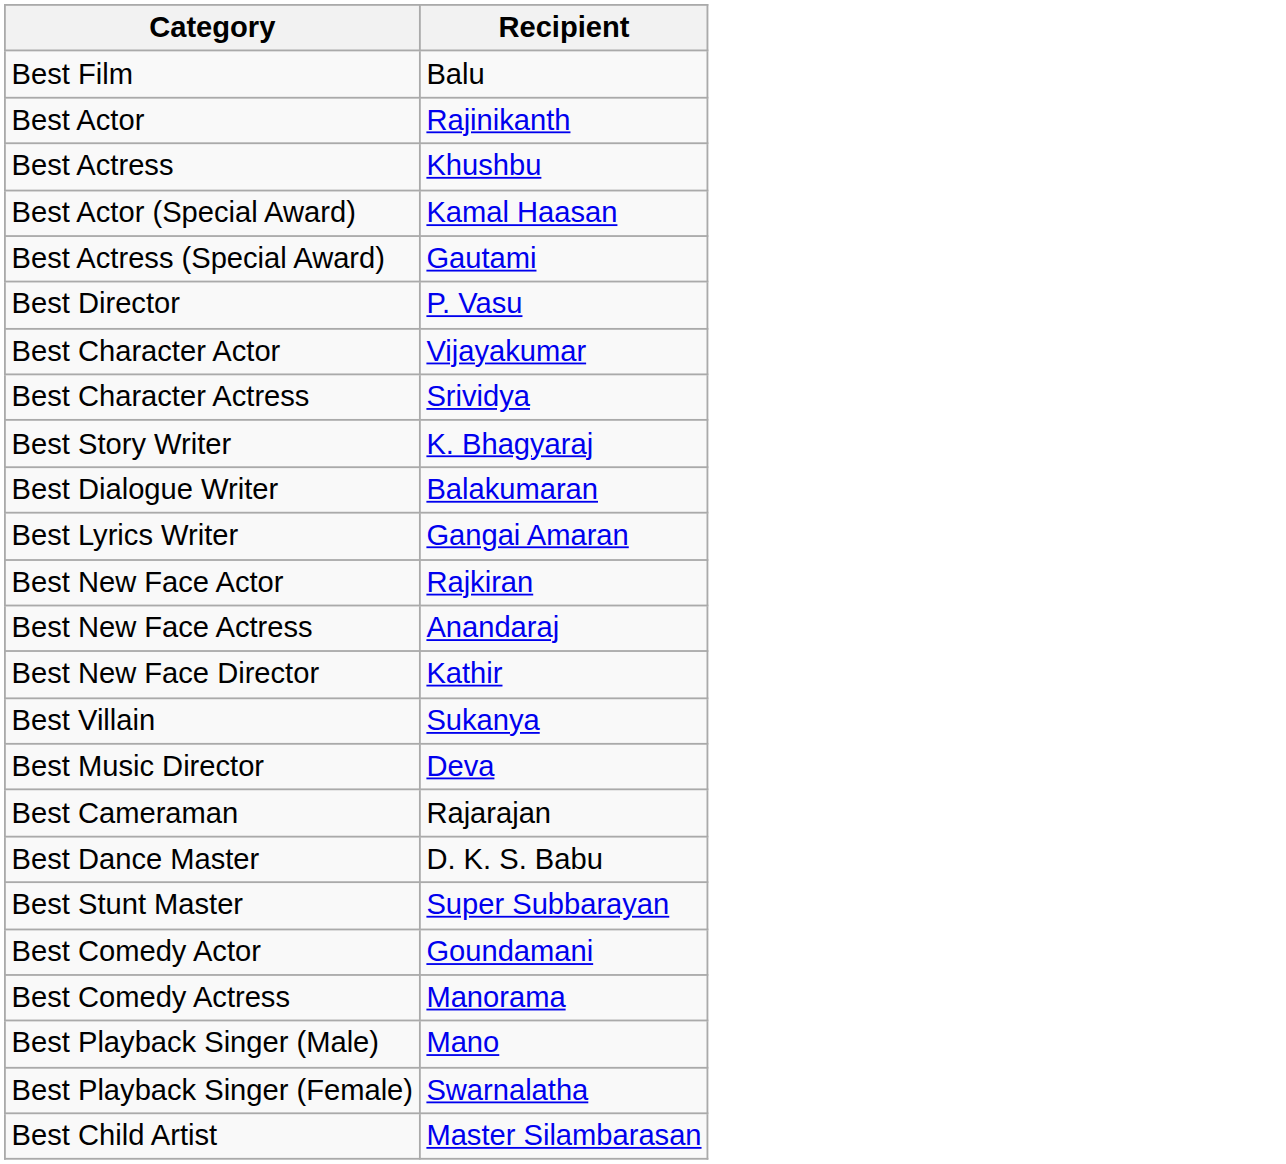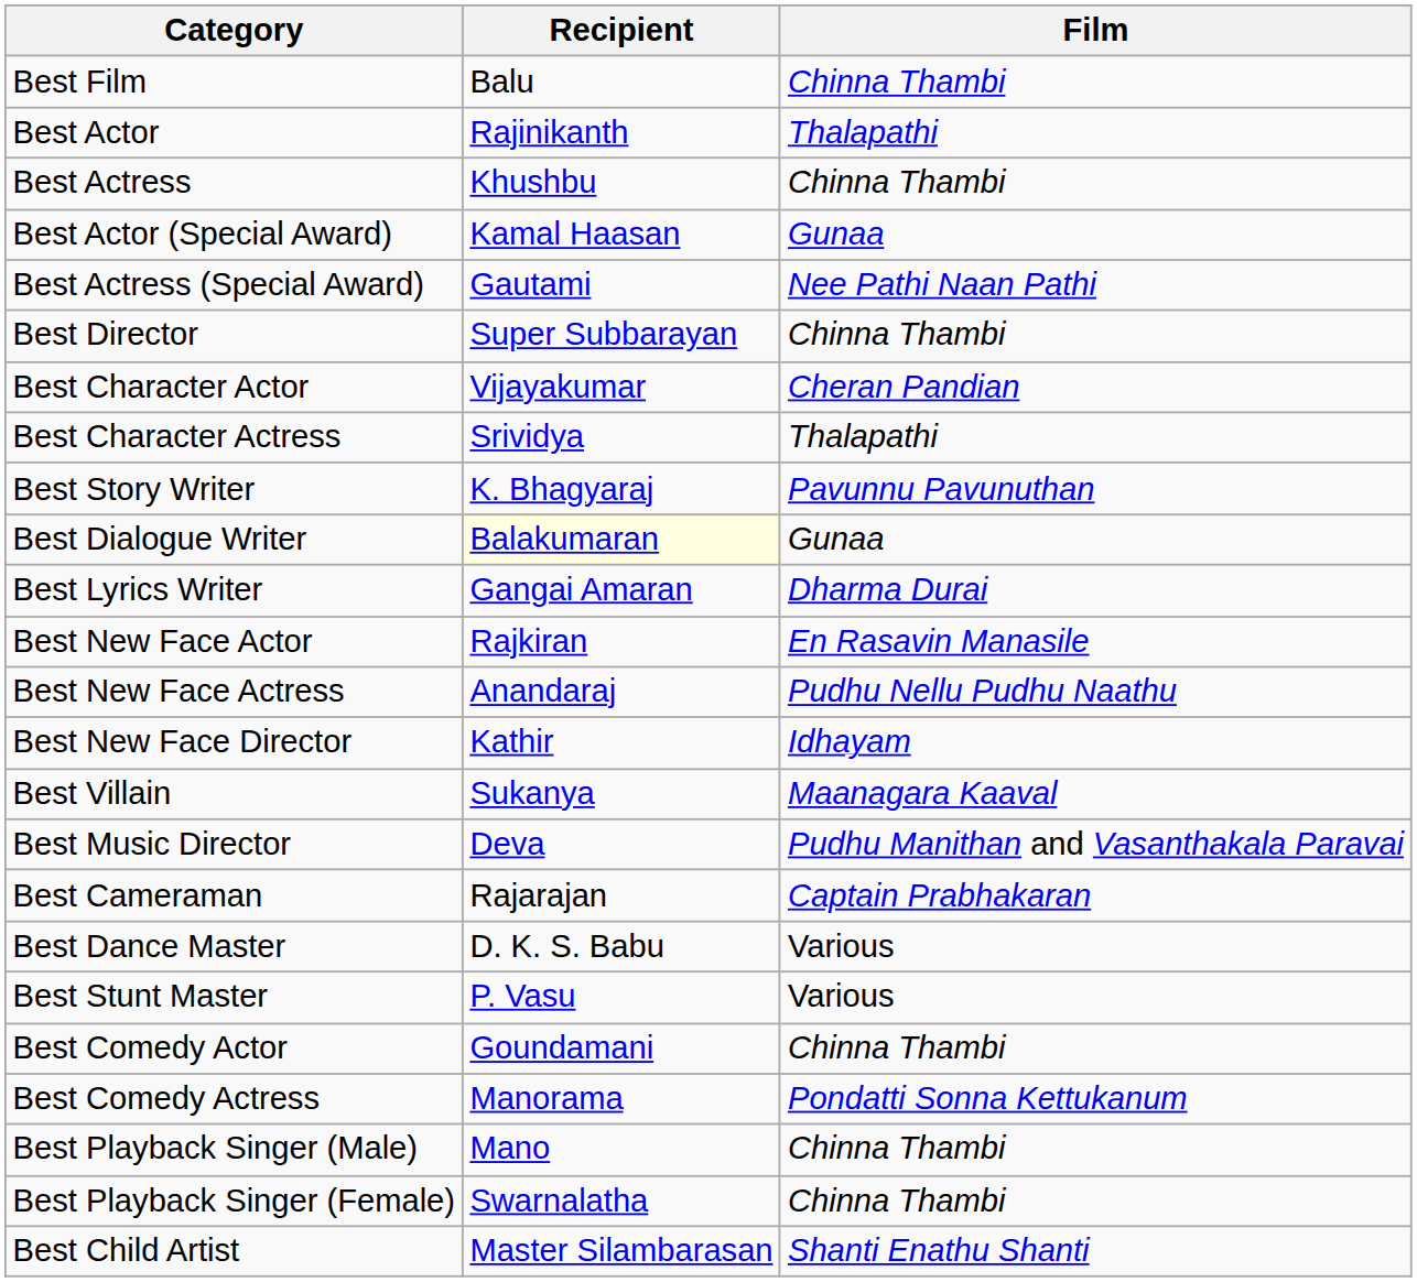 <table class="wikitable">
 <tr>
 <th>Category</th>
 <th>Recipient</th>
+<th>Film</th>
 </tr>
 <tr>
 <td>Best Film</td>
 <td>Balu</td>
+<td><em><a href='#'>Chinna Thambi</a></em></td>
 </tr>
 <tr>
 <td>Best Actor</td>
 <td><a href='#'>Rajinikanth</a></td>
+<td><em><a href='#'>Thalapathi</a></em></td>
 </tr>
 <tr>
 <td>Best Actress</td>
 <td><a href='#'>Khushbu</a></td>
+<td><em>Chinna Thambi</em></td>
 </tr>
 <tr>
 <td>Best Actor (Special Award)</td>
 <td><a href='#'>Kamal Haasan</a></td>
+<td><em><a href='#'>Gunaa</a></em></td>
 </tr>
 <tr>
 <td>Best Actress (Special Award)</td>
 <td><a href='#'>Gautami</a></td>
+<td><em><a href='#'>Nee Pathi Naan Pathi</a></em></td>
 </tr>
 <tr>
 <td>Best Director</td>
-<td><a href='#'>P. Vasu</a></td>
+<td><a href='#'>Super Subbarayan</a></td>
+<td><em>Chinna Thambi</em></td>
 </tr>
 <tr>
 <td>Best Character Actor</td>
 <td><a href='#'>Vijayakumar</a></td>
+<td><em><a href='#'>Cheran Pandian</a></em></td>
 </tr>
 <tr>
 <td>Best Character Actress</td>
 <td><a href='#'>Srividya</a></td>
+<td><em>Thalapathi</em></td>
 </tr>
 <tr>
 <td>Best Story Writer</td>
 <td><a href='#'>K. Bhagyaraj</a></td>
+<td><em><a href='#'>Pavunnu Pavunuthan</a></em></td>
 </tr>
 <tr>
 <td>Best Dialogue Writer</td>
-<td><a href='#'>Balakumaran</a></td>
+<td style="background: lightyellow;"><a href='#'>Balakumaran</a></td>
+<td><em>Gunaa</em></td>
 </tr>
 <tr>
 <td>Best Lyrics Writer</td>
 <td><a href='#'>Gangai Amaran</a></td>
+<td><em><a href='#'>Dharma Durai</a></em></td>
 </tr>
 <tr>
 <td>Best New Face Actor</td>
 <td><a href='#'>Rajkiran</a></td>
+<td><em><a href='#'>En Rasavin Manasile</a></em></td>
 </tr>
 <tr>
 <td>Best New Face Actress</td>
 <td><a href='#'>Anandaraj</a></td>
+<td><em><a href='#'>Pudhu Nellu Pudhu Naathu</a></em></td>
 </tr>
 <tr>
 <td>Best New Face Director</td>
 <td><a href='#'>Kathir</a></td>
+<td><em><a href='#'>Idhayam</a></em></td>
 </tr>
 <tr>
 <td>Best Villain</td>
 <td><a href='#'>Sukanya</a></td>
+<td><em><a href='#'>Maanagara Kaaval</a></em></td>
 </tr>
 <tr>
 <td>Best Music Director</td>
 <td><a href='#'>Deva</a></td>
+<td><em><a href='#'>Pudhu Manithan</a></em> and <em><a href='#'>Vasanthakala Paravai</a></em></td>
 </tr>
 <tr>
 <td>Best Cameraman</td>
 <td>Rajarajan</td>
+<td><em><a href='#'>Captain Prabhakaran</a></em></td>
 </tr>
 <tr>
 <td>Best Dance Master</td>
 <td>D. K. S. Babu</td>
+<td>Various</td>
 </tr>
 <tr>
 <td>Best Stunt Master</td>
-<td><a href='#'>Super Subbarayan</a></td>
+<td><a href='#'>P. Vasu</a></td>
+<td>Various</td>
 </tr>
 <tr>
 <td>Best Comedy Actor</td>
 <td><a href='#'>Goundamani</a></td>
+<td><em>Chinna Thambi</em></td>
 </tr>
 <tr>
 <td>Best Comedy Actress</td>
 <td><a href='#'>Manorama</a></td>
+<td><em><a href='#'>Pondatti Sonna Kettukanum</a></em></td>
 </tr>
 <tr>
 <td>Best Playback Singer (Male)</td>
 <td><a href='#'>Mano</a></td>
+<td><em>Chinna Thambi</em></td>
 </tr>
 <tr>
 <td>Best Playback Singer (Female)</td>
 <td><a href='#'>Swarnalatha</a></td>
+<td><em>Chinna Thambi</em></td>
 </tr>
 <tr>
 <td>Best Child Artist</td>
 <td><a href='#'>Master Silambarasan</a></td>
+<td><em><a href='#'>Shanti Enathu Shanti</a></em></td>
 </tr>
 </table>
